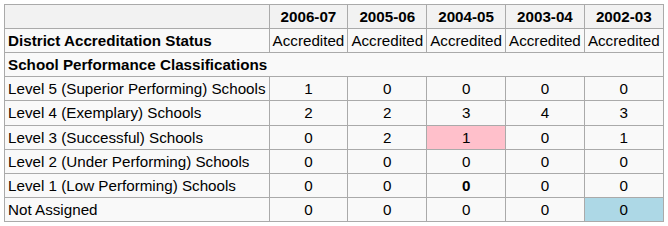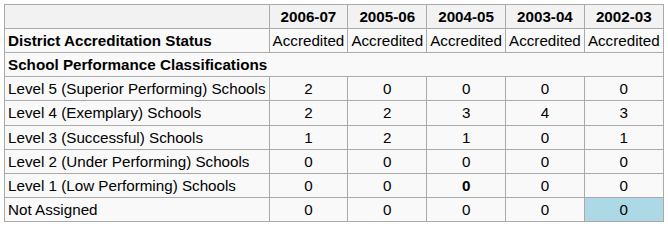 <table class="wikitable" style="font-size: 95%;">
 <tr>
 <th></th>
 <th>2006-07</th>
 <th>2005-06</th>
 <th>2004-05</th>
 <th>2003-04</th>
 <th>2002-03</th>
 </tr>
 <tr>
 <td align="left"><strong>District Accreditation Status</strong></td>
 <td align="center">Accredited</td>
 <td align="center">Accredited</td>
 <td align="center">Accredited</td>
 <td align="center">Accredited</td>
 <td align="center">Accredited</td>
 </tr>
 <tr>
 <td align="left" colspan="6"><strong>School Performance Classifications</strong></td>
 </tr>
 <tr>
 <td align="left">Level 5 (Superior Performing) Schools</td>
-<td align="center">1</td>
+<td align="center">2</td>
 <td align="center">0</td>
 <td align="center">0</td>
 <td align="center">0</td>
 <td align="center">0</td>
 </tr>
 <tr>
 <td align="left">Level 4 (Exemplary) Schools</td>
 <td align="center">2</td>
 <td align="center">2</td>
 <td align="center">3</td>
 <td align="center">4</td>
 <td align="center">3</td>
 </tr>
 <tr>
 <td align="left">Level 3 (Successful) Schools</td>
-<td align="center">0</td>
+<td align="center">1</td>
 <td align="center">2</td>
-<td align="center" style="background: pink;">1</td>
+<td align="center">1</td>
 <td align="center">0</td>
 <td align="center">1</td>
 </tr>
 <tr>
 <td align="left">Level 2 (Under Performing) Schools</td>
 <td align="center">0</td>
 <td align="center">0</td>
 <td align="center">0</td>
 <td align="center">0</td>
 <td align="center">0</td>
 </tr>
 <tr>
 <td align="left">Level 1 (Low Performing) Schools</td>
 <td align="center">0</td>
 <td align="center">0</td>
 <td align="center"><strong>0</strong></td>
 <td align="center">0</td>
 <td align="center">0</td>
 </tr>
 <tr>
 <td align="left">Not Assigned</td>
 <td align="center">0</td>
 <td align="center">0</td>
 <td align="center">0</td>
 <td align="center">0</td>
 <td align="center" style="background: lightblue;">0</td>
 </tr>
 <tr>
 </tr>
 </table>
